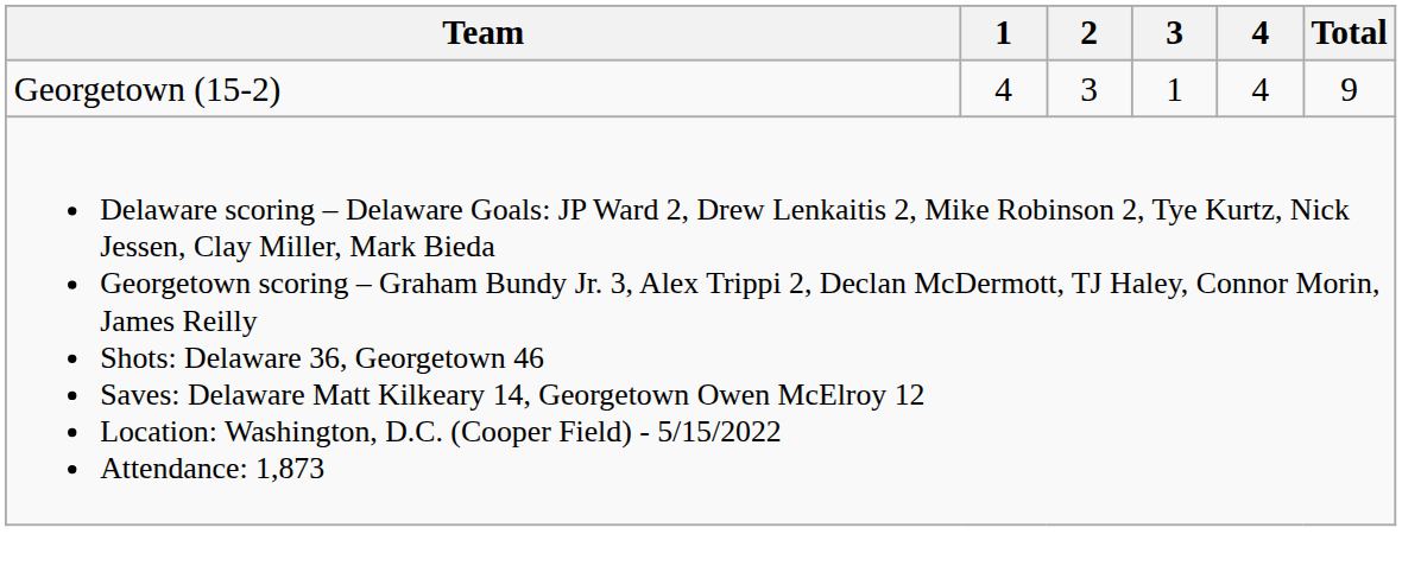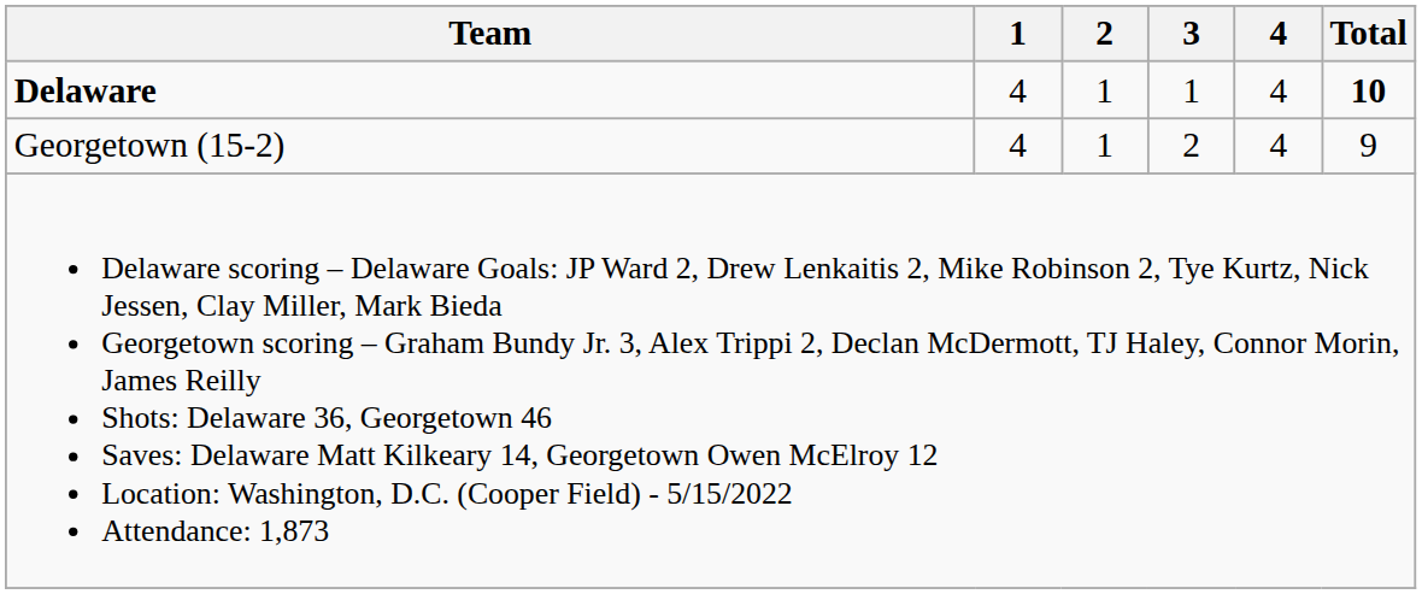 <table class="wikitable" style="text-align:center; max-width:40em">
 <tr>
 <th>Team</th>
 <th style="width:2em">1</th>
 <th style="width:2em">2</th>
 <th style="width:2em">3</th>
 <th style="width:2em">4</th>
 <th style="width:2em">Total</th>
 </tr>
 <tr>
+<td style="text-align:left"><strong>Delaware</strong></td>
+<td>4</td>
+<td>1</td>
+<td>1</td>
+<td>4</td>
+<td><strong>10</strong></td>
+</tr>
+<tr>
 <td style="text-align:left">Georgetown (15-2)</td>
 <td>4</td>
-<td>3</td>
 <td>1</td>
+<td>2</td>
 <td>4</td>
 <td>9</td>
 </tr>
 <tr>
 <td colspan=6 style="text-align:left; font-size:88%;"><br><ul><li>Delaware scoring – Delaware Goals: JP Ward 2, Drew Lenkaitis 2, Mike Robinson 2, Tye Kurtz, Nick Jessen, Clay Miller, Mark Bieda</li><li>Georgetown scoring – Graham Bundy Jr. 3, Alex Trippi 2, Declan McDermott, TJ Haley, Connor Morin, James Reilly</li><li>Shots: Delaware 36, Georgetown 46</li><li>Saves: Delaware Matt Kilkeary 14, Georgetown Owen McElroy 12</li><li>Location: Washington, D.C. (Cooper Field) - 5/15/2022</li><li>Attendance: 1,873</li></ul></td>
 </tr>
 </table>
